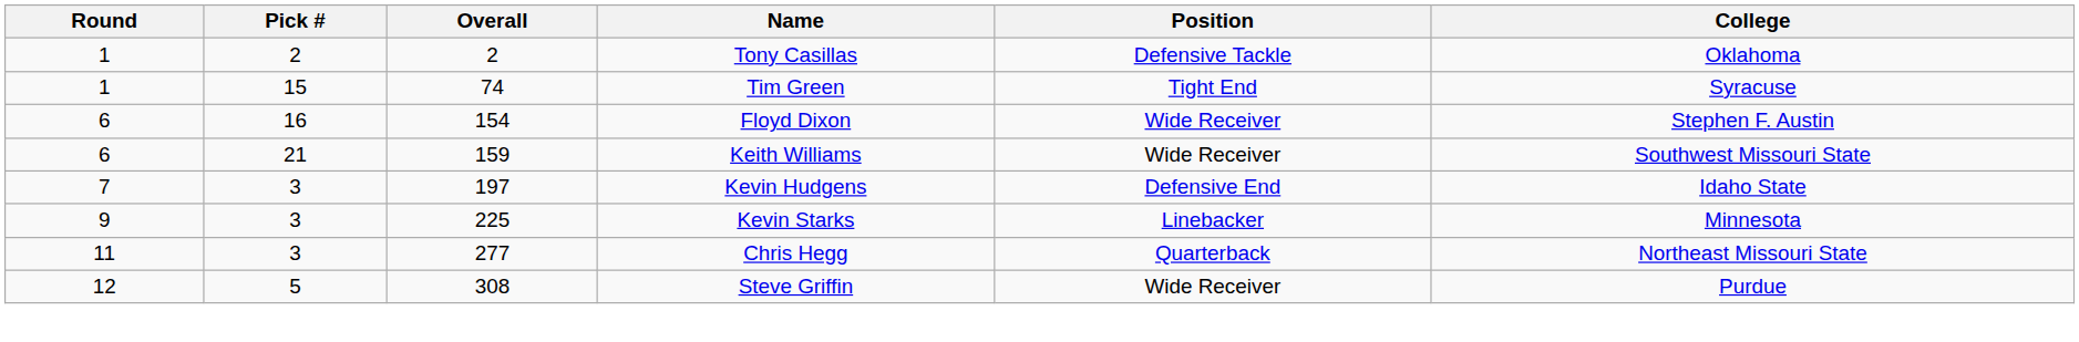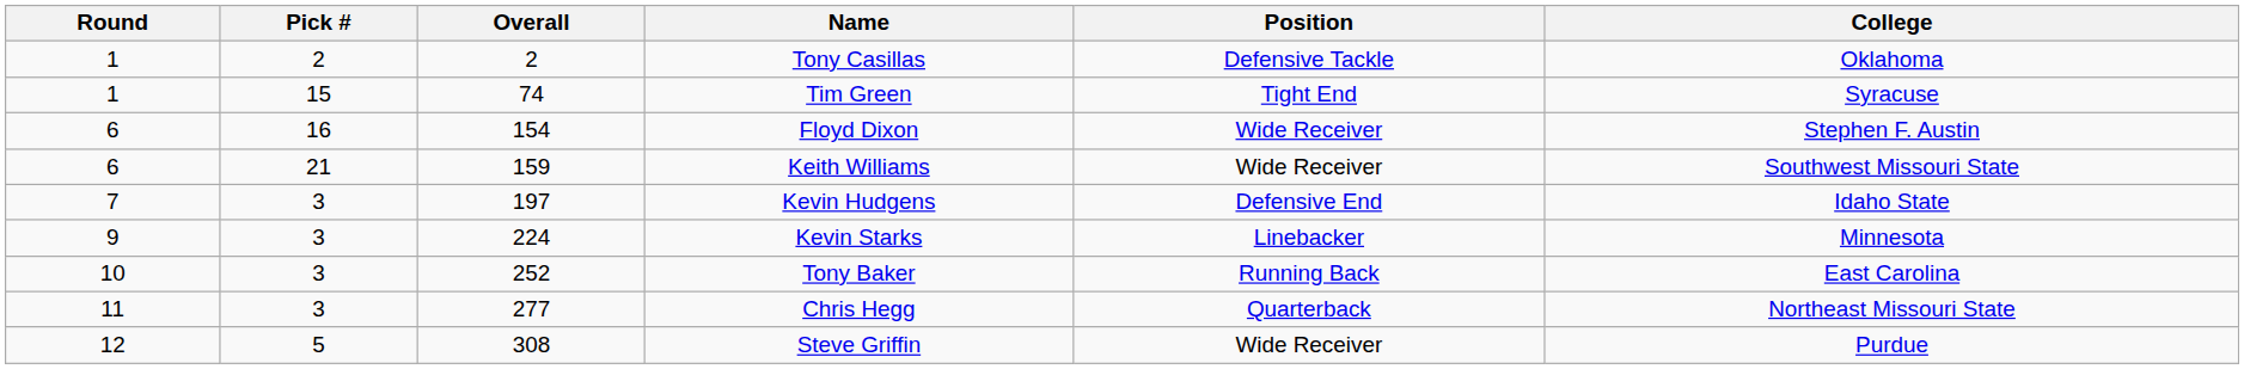 <table class="wikitable sortable sortable" style="width: 100%; text-align:center">
 <tr>
 <th>Round</th>
 <th>Pick #</th>
 <th>Overall</th>
 <th>Name</th>
 <th>Position</th>
 <th>College</th>
 </tr>
 <tr>
 <td>1</td>
 <td>2</td>
 <td>2</td>
 <td><a href='#'>Tony Casillas</a></td>
 <td><a href='#'>Defensive Tackle</a></td>
 <td><a href='#'>Oklahoma</a></td>
 </tr>
 <tr>
 <td>1</td>
 <td>15</td>
 <td>74</td>
 <td><a href='#'>Tim Green</a></td>
 <td><a href='#'>Tight End</a></td>
 <td><a href='#'>Syracuse</a></td>
 </tr>
 <tr>
 <td>6</td>
 <td>16</td>
 <td>154</td>
 <td><a href='#'>Floyd Dixon</a></td>
 <td><a href='#'>Wide Receiver</a></td>
 <td><a href='#'>Stephen F. Austin</a></td>
 </tr>
 <tr>
 <td>6</td>
 <td>21</td>
 <td>159</td>
 <td><a href='#'>Keith Williams</a></td>
 <td>Wide Receiver</td>
 <td><a href='#'>Southwest Missouri State</a></td>
 </tr>
 <tr>
 <td>7</td>
 <td>3</td>
 <td>197</td>
 <td><a href='#'>Kevin Hudgens</a></td>
 <td><a href='#'>Defensive End</a></td>
 <td><a href='#'>Idaho State</a></td>
 </tr>
 <tr>
 <td>9</td>
 <td>3</td>
-<td>225</td>
+<td>224</td>
 <td><a href='#'>Kevin Starks</a></td>
 <td><a href='#'>Linebacker</a></td>
 <td><a href='#'>Minnesota</a></td>
+</tr>
+<tr>
+<td>10</td>
+<td>3</td>
+<td>252</td>
+<td><a href='#'>Tony Baker</a></td>
+<td><a href='#'>Running Back</a></td>
+<td><a href='#'>East Carolina</a></td>
 </tr>
 <tr>
 <td>11</td>
 <td>3</td>
 <td>277</td>
 <td><a href='#'>Chris Hegg</a></td>
 <td><a href='#'>Quarterback</a></td>
 <td><a href='#'>Northeast Missouri State</a></td>
 </tr>
 <tr>
 <td>12</td>
 <td>5</td>
 <td>308</td>
 <td><a href='#'>Steve Griffin</a></td>
 <td>Wide Receiver</td>
 <td><a href='#'>Purdue</a></td>
 </tr>
 </table>
